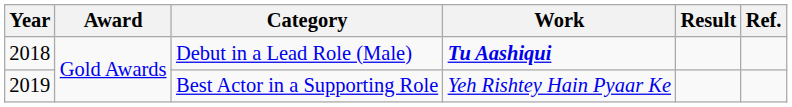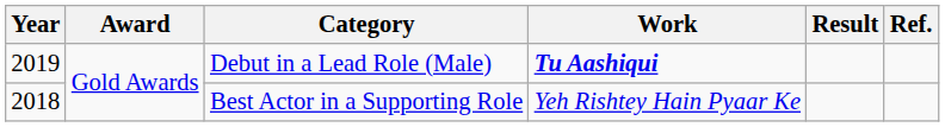 <table class="wikitable">
 <tr>
 <th>Year</th>
 <th>Award</th>
 <th>Category</th>
 <th>Work</th>
 <th>Result</th>
 <th>Ref.</th>
 </tr>
 <tr>
-<td>2018</td>
+<td>2019</td>
 <td rowspan=2><a href='#'>Gold Awards</a></td>
 <td><a href='#'>Debut in a Lead Role (Male)</a></td>
 <td><strong><em><a href='#'>Tu Aashiqui</a></em></strong></td>
 <td></td>
 <td></td>
 </tr>
 <tr>
-<td>2019</td>
+<td>2018</td>
 <td><a href='#'>Best Actor in a Supporting Role</a></td>
 <td><em><a href='#'>Yeh Rishtey Hain Pyaar Ke</a></em></td>
 <td></td>
 <td></td>
 </tr>
 </table>
